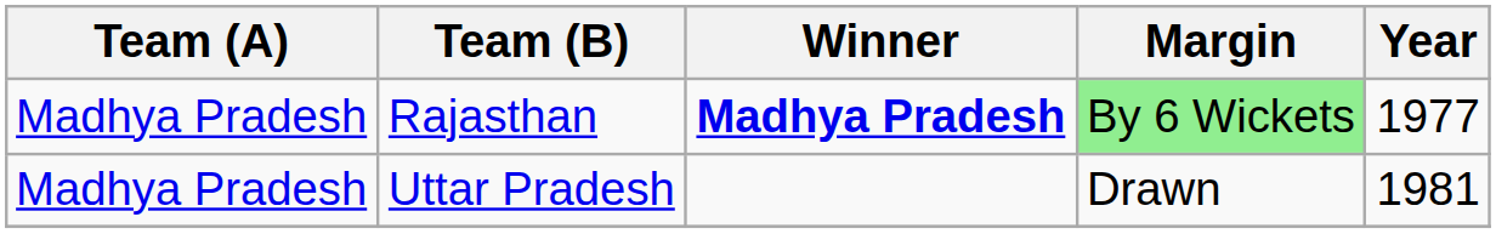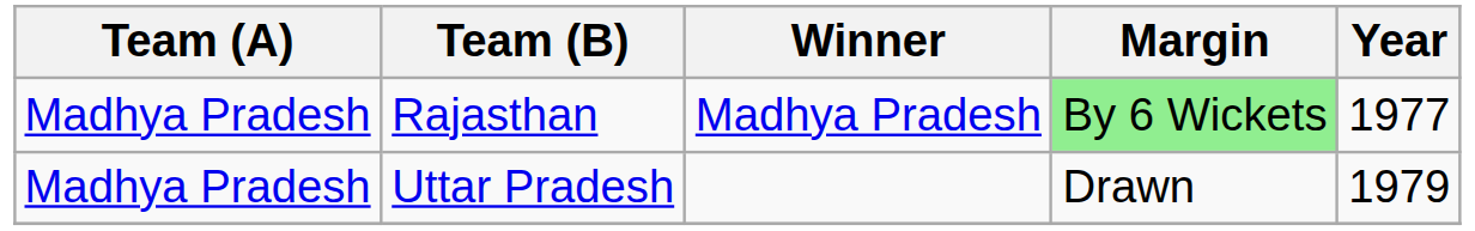 <table class="wikitable" style="margin: 1em auto 1em auto">
 <tr>
 <th>Team (A)</th>
 <th>Team (B)</th>
 <th>Winner</th>
 <th>Margin</th>
 <th>Year</th>
 </tr>
 <tr>
 <td><a href='#'>Madhya Pradesh</a></td>
 <td><a href='#'>Rajasthan</a></td>
-<td><strong><a href='#'>Madhya Pradesh</a></strong></td>
+<td><a href='#'>Madhya Pradesh</a></td>
 <td style="background: lightgreen;">By 6 Wickets</td>
 <td>1977</td>
 </tr>
 <tr>
 <td><a href='#'>Madhya Pradesh</a></td>
 <td><a href='#'>Uttar Pradesh</a></td>
 <td></td>
 <td>Drawn</td>
-<td>1981</td>
+<td>1979</td>
 </tr>
 <tr>
 </tr>
 </table>
